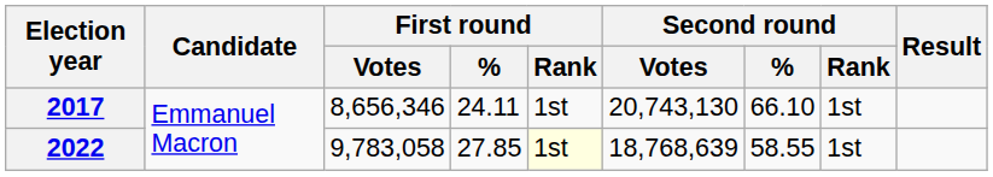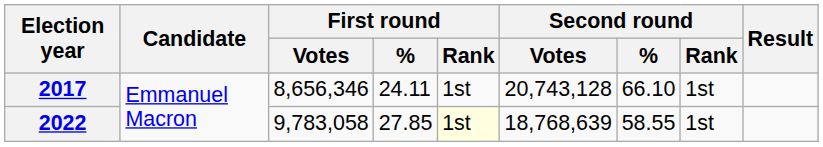 <table class="wikitable">
 <tr>
 <th rowspan="2">Election year</th>
 <th rowspan="2">Candidate</th>
 <th colspan="3">First round</th>
 <th colspan="3">Second round</th>
 <th rowspan="2">Result</th>
 </tr>
 <tr>
 <th>Votes</th>
 <th>%</th>
 <th>Rank</th>
 <th>Votes</th>
 <th>%</th>
 <th>Rank</th>
 </tr>
 <tr>
 <th><a href='#'>2017</a></th>
 <td rowspan=2><a href='#'>Emmanuel Macron</a></td>
 <td>8,656,346</td>
 <td>24.11</td>
 <td> 1st</td>
-<td>20,743,130</td>
+<td>20,743,128</td>
 <td>66.10</td>
 <td> 1st</td>
 <td></td>
 </tr>
 <tr>
 <th><a href='#'>2022</a></th>
 <td>9,783,058</td>
 <td>27.85</td>
 <td style="background: lightyellow;"> 1st</td>
 <td>18,768,639</td>
 <td>58.55</td>
 <td> 1st</td>
 <td></td>
 </tr>
 </table>
